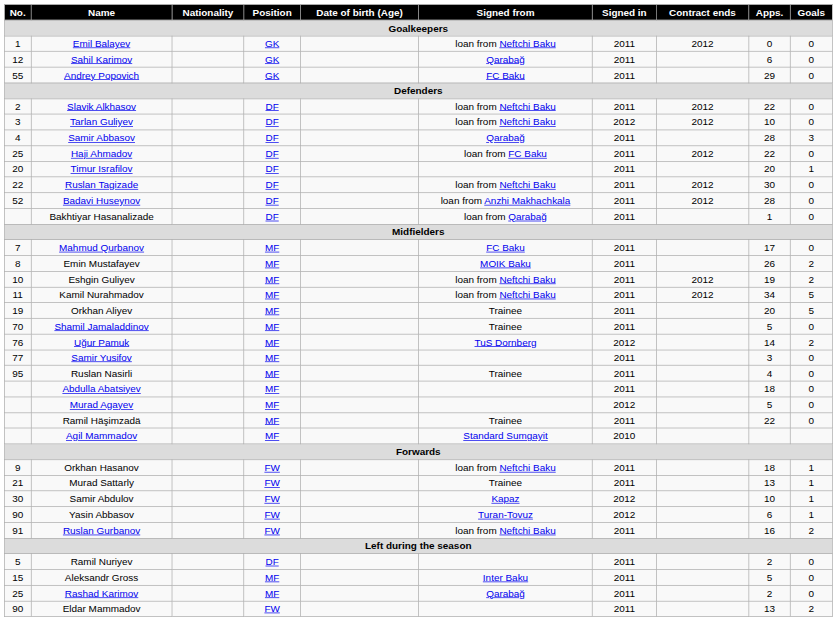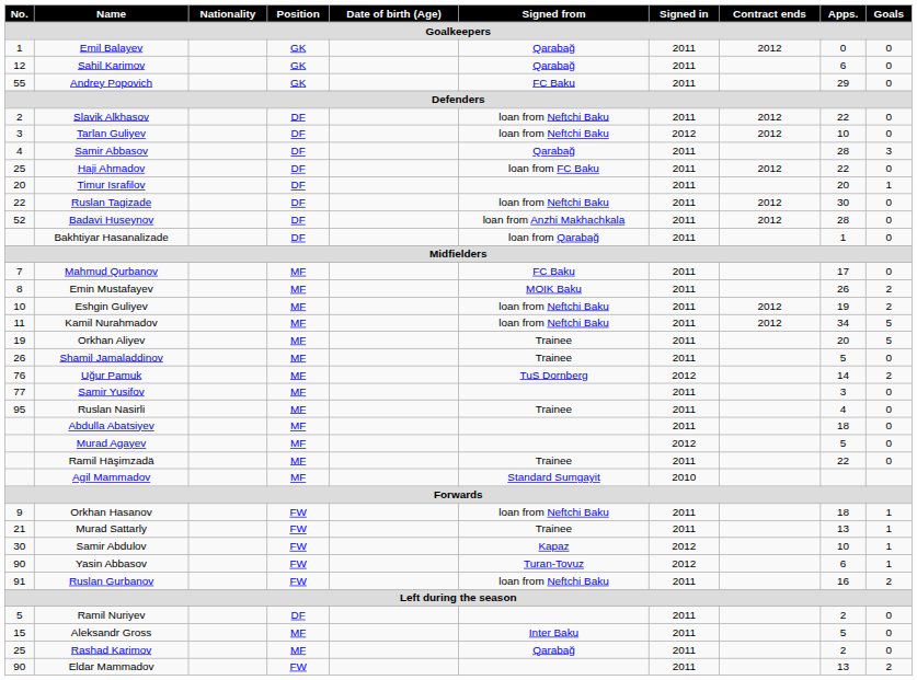 <table class="wikitable"  style="text-align:center; font-size:90%; width:95%;">
 <tr>
 <th style="background:#000000; color:#FFFFFF; text-align:center;">No.</th>
 <th style="background:#000000; color:#FFFFFF; text-align:center;">Name</th>
 <th style="background:#000000; color:#FFFFFF; text-align:center;">Nationality</th>
 <th style="background:#000000; color:#FFFFFF; text-align:center;">Position</th>
 <th style="background:#000000; color:#FFFFFF; text-align:center;">Date of birth (Age)</th>
 <th style="background:#000000; color:#FFFFFF; text-align:center;">Signed from</th>
 <th style="background:#000000; color:#FFFFFF; text-align:center;">Signed in</th>
 <th style="background:#000000; color:#FFFFFF; text-align:center;">Contract ends</th>
 <th style="background:#000000; color:#FFFFFF; text-align:center;">Apps.</th>
 <th style="background:#000000; color:#FFFFFF; text-align:center;">Goals</th>
 </tr>
 <tr>
 <th colspan="11"  style="background:#dcdcdc; text-align:center;">Goalkeepers</th>
 </tr>
 <tr>
 <td>1</td>
 <td><a href='#'>Emil Balayev</a></td>
 <td></td>
 <td><a href='#'>GK</a></td>
 <td></td>
-<td>loan from <a href='#'>Neftchi Baku</a></td>
+<td><a href='#'>Qarabağ</a></td>
 <td>2011</td>
 <td>2012</td>
 <td>0</td>
 <td>0</td>
 </tr>
 <tr>
 <td>12</td>
 <td><a href='#'>Sahil Karimov</a></td>
 <td></td>
 <td><a href='#'>GK</a></td>
 <td></td>
 <td><a href='#'>Qarabağ</a></td>
 <td>2011</td>
 <td></td>
 <td>6</td>
 <td>0</td>
 </tr>
 <tr>
 <td>55</td>
 <td><a href='#'>Andrey Popovich</a></td>
 <td></td>
 <td><a href='#'>GK</a></td>
 <td></td>
 <td><a href='#'>FC Baku</a></td>
 <td>2011</td>
 <td></td>
 <td>29</td>
 <td>0</td>
 </tr>
 <tr>
 <th colspan="11"  style="background:#dcdcdc; text-align:center;">Defenders</th>
 </tr>
 <tr>
 <td>2</td>
 <td><a href='#'>Slavik Alkhasov</a></td>
 <td></td>
 <td><a href='#'>DF</a></td>
 <td></td>
 <td>loan from <a href='#'>Neftchi Baku</a></td>
 <td>2011</td>
 <td>2012</td>
 <td>22</td>
 <td>0</td>
 </tr>
 <tr>
 <td>3</td>
 <td><a href='#'>Tarlan Guliyev</a></td>
 <td></td>
 <td><a href='#'>DF</a></td>
 <td></td>
 <td>loan from <a href='#'>Neftchi Baku</a></td>
 <td>2012</td>
 <td>2012</td>
 <td>10</td>
 <td>0</td>
 </tr>
 <tr>
 <td>4</td>
 <td><a href='#'>Samir Abbasov</a></td>
 <td></td>
 <td><a href='#'>DF</a></td>
 <td></td>
 <td><a href='#'>Qarabağ</a></td>
 <td>2011</td>
 <td></td>
 <td>28</td>
 <td>3</td>
 </tr>
 <tr>
 <td>25</td>
 <td><a href='#'>Haji Ahmadov</a></td>
 <td></td>
 <td><a href='#'>DF</a></td>
 <td></td>
 <td>loan from <a href='#'>FC Baku</a></td>
 <td>2011</td>
 <td>2012</td>
 <td>22</td>
 <td>0</td>
 </tr>
 <tr>
 <td>20</td>
 <td><a href='#'>Timur Israfilov</a></td>
 <td></td>
 <td><a href='#'>DF</a></td>
 <td></td>
 <td></td>
 <td>2011</td>
 <td></td>
 <td>20</td>
 <td>1</td>
 </tr>
 <tr>
 <td>22</td>
 <td><a href='#'>Ruslan Tagizade</a></td>
 <td></td>
 <td><a href='#'>DF</a></td>
 <td></td>
 <td>loan from <a href='#'>Neftchi Baku</a></td>
 <td>2011</td>
 <td>2012</td>
 <td>30</td>
 <td>0</td>
 </tr>
 <tr>
 <td>52</td>
 <td><a href='#'>Badavi Huseynov</a></td>
 <td></td>
 <td><a href='#'>DF</a></td>
 <td></td>
 <td>loan from <a href='#'>Anzhi Makhachkala</a></td>
 <td>2011</td>
 <td>2012</td>
 <td>28</td>
 <td>0</td>
 </tr>
 <tr>
 <td></td>
 <td>Bakhtiyar Hasanalizade</td>
 <td></td>
 <td><a href='#'>DF</a></td>
 <td></td>
 <td>loan from <a href='#'>Qarabağ</a></td>
 <td>2011</td>
 <td></td>
 <td>1</td>
 <td>0</td>
 </tr>
 <tr>
 <th colspan="11"  style="background:#dcdcdc; text-align:center;">Midfielders</th>
 </tr>
 <tr>
 <td>7</td>
 <td><a href='#'>Mahmud Qurbanov</a></td>
 <td></td>
 <td><a href='#'>MF</a></td>
 <td></td>
 <td><a href='#'>FC Baku</a></td>
 <td>2011</td>
 <td></td>
 <td>17</td>
 <td>0</td>
 </tr>
 <tr>
 <td>8</td>
 <td>Emin Mustafayev</td>
 <td></td>
 <td><a href='#'>MF</a></td>
 <td></td>
 <td><a href='#'>MOIK Baku</a></td>
 <td>2011</td>
 <td></td>
 <td>26</td>
 <td>2</td>
 </tr>
 <tr>
 <td>10</td>
 <td>Eshgin Guliyev</td>
 <td></td>
 <td><a href='#'>MF</a></td>
 <td></td>
 <td>loan from <a href='#'>Neftchi Baku</a></td>
 <td>2011</td>
 <td>2012</td>
 <td>19</td>
 <td>2</td>
 </tr>
 <tr>
 <td>11</td>
 <td>Kamil Nurahmadov</td>
 <td></td>
 <td><a href='#'>MF</a></td>
 <td></td>
 <td>loan from <a href='#'>Neftchi Baku</a></td>
 <td>2011</td>
 <td>2012</td>
 <td>34</td>
 <td>5</td>
 </tr>
 <tr>
 <td>19</td>
 <td>Orkhan Aliyev</td>
 <td></td>
 <td><a href='#'>MF</a></td>
 <td></td>
 <td>Trainee</td>
 <td>2011</td>
 <td></td>
 <td>20</td>
 <td>5</td>
 </tr>
 <tr>
-<td>70</td>
+<td>26</td>
 <td><a href='#'>Shamil Jamaladdinov</a></td>
 <td></td>
 <td><a href='#'>MF</a></td>
 <td></td>
 <td>Trainee</td>
 <td>2011</td>
 <td></td>
 <td>5</td>
 <td>0</td>
 </tr>
 <tr>
 <td>76</td>
 <td><a href='#'>Uğur Pamuk</a></td>
 <td></td>
 <td><a href='#'>MF</a></td>
 <td></td>
 <td><a href='#'>TuS Dornberg</a></td>
 <td>2012</td>
 <td></td>
 <td>14</td>
 <td>2</td>
 </tr>
 <tr>
 <td>77</td>
 <td><a href='#'>Samir Yusifov</a></td>
 <td></td>
 <td><a href='#'>MF</a></td>
 <td></td>
 <td></td>
 <td>2011</td>
 <td></td>
 <td>3</td>
 <td>0</td>
 </tr>
 <tr>
 <td>95</td>
 <td>Ruslan Nasirli</td>
 <td></td>
 <td><a href='#'>MF</a></td>
 <td></td>
 <td>Trainee</td>
 <td>2011</td>
 <td></td>
 <td>4</td>
 <td>0</td>
 </tr>
 <tr>
 <td></td>
 <td><a href='#'>Abdulla Abatsiyev</a></td>
 <td></td>
 <td><a href='#'>MF</a></td>
 <td></td>
 <td></td>
 <td>2011</td>
 <td></td>
 <td>18</td>
 <td>0</td>
 </tr>
 <tr>
 <td></td>
 <td><a href='#'>Murad Agayev</a></td>
 <td></td>
 <td><a href='#'>MF</a></td>
 <td></td>
 <td></td>
 <td>2012</td>
 <td></td>
 <td>5</td>
 <td>0</td>
 </tr>
 <tr>
 <td></td>
 <td>Ramil Häşimzadä</td>
 <td></td>
 <td><a href='#'>MF</a></td>
 <td></td>
 <td>Trainee</td>
 <td>2011</td>
 <td></td>
 <td>22</td>
 <td>0</td>
 </tr>
 <tr>
 <td></td>
 <td><a href='#'>Agil Mammadov</a></td>
 <td></td>
 <td><a href='#'>MF</a></td>
 <td></td>
 <td><a href='#'>Standard Sumgayit</a></td>
 <td>2010</td>
 <td></td>
 <td></td>
 <td></td>
 </tr>
 <tr>
 <th colspan="11"  style="background:#dcdcdc; text-align:center;">Forwards</th>
 </tr>
 <tr>
 <td>9</td>
 <td>Orkhan Hasanov</td>
 <td></td>
 <td><a href='#'>FW</a></td>
 <td></td>
 <td>loan from <a href='#'>Neftchi Baku</a></td>
 <td>2011</td>
 <td></td>
 <td>18</td>
 <td>1</td>
 </tr>
 <tr>
 <td>21</td>
 <td>Murad Sattarly</td>
 <td></td>
 <td><a href='#'>FW</a></td>
 <td></td>
 <td>Trainee</td>
 <td>2011</td>
 <td></td>
 <td>13</td>
 <td>1</td>
 </tr>
 <tr>
 <td>30</td>
 <td>Samir Abdulov</td>
 <td></td>
 <td><a href='#'>FW</a></td>
 <td></td>
 <td><a href='#'>Kapaz</a></td>
 <td>2012</td>
 <td></td>
 <td>10</td>
 <td>1</td>
 </tr>
 <tr>
 <td>90</td>
 <td>Yasin Abbasov</td>
 <td></td>
 <td><a href='#'>FW</a></td>
 <td></td>
 <td><a href='#'>Turan-Tovuz</a></td>
 <td>2012</td>
 <td></td>
 <td>6</td>
 <td>1</td>
 </tr>
 <tr>
 <td>91</td>
 <td><a href='#'>Ruslan Gurbanov</a></td>
 <td></td>
 <td><a href='#'>FW</a></td>
 <td></td>
 <td>loan from <a href='#'>Neftchi Baku</a></td>
 <td>2011</td>
 <td></td>
 <td>16</td>
 <td>2</td>
 </tr>
 <tr>
 <th colspan="11"  style="background:#dcdcdc; text-align:center;">Left during the season</th>
 </tr>
 <tr>
 <td>5</td>
 <td>Ramil Nuriyev</td>
 <td></td>
 <td><a href='#'>DF</a></td>
 <td></td>
 <td></td>
 <td>2011</td>
 <td></td>
 <td>2</td>
 <td>0</td>
 </tr>
 <tr>
 <td>15</td>
 <td>Aleksandr Gross</td>
 <td></td>
 <td><a href='#'>MF</a></td>
 <td></td>
 <td><a href='#'>Inter Baku</a></td>
 <td>2011</td>
 <td></td>
 <td>5</td>
 <td>0</td>
 </tr>
 <tr>
 <td>25</td>
 <td><a href='#'>Rashad Karimov</a></td>
 <td></td>
 <td><a href='#'>MF</a></td>
 <td></td>
 <td><a href='#'>Qarabağ</a></td>
 <td>2011</td>
 <td></td>
 <td>2</td>
 <td>0</td>
 </tr>
 <tr>
 <td>90</td>
 <td>Eldar Mammadov</td>
 <td></td>
 <td><a href='#'>FW</a></td>
 <td></td>
 <td></td>
 <td>2011</td>
 <td></td>
 <td>13</td>
 <td>2</td>
 </tr>
 </table>
